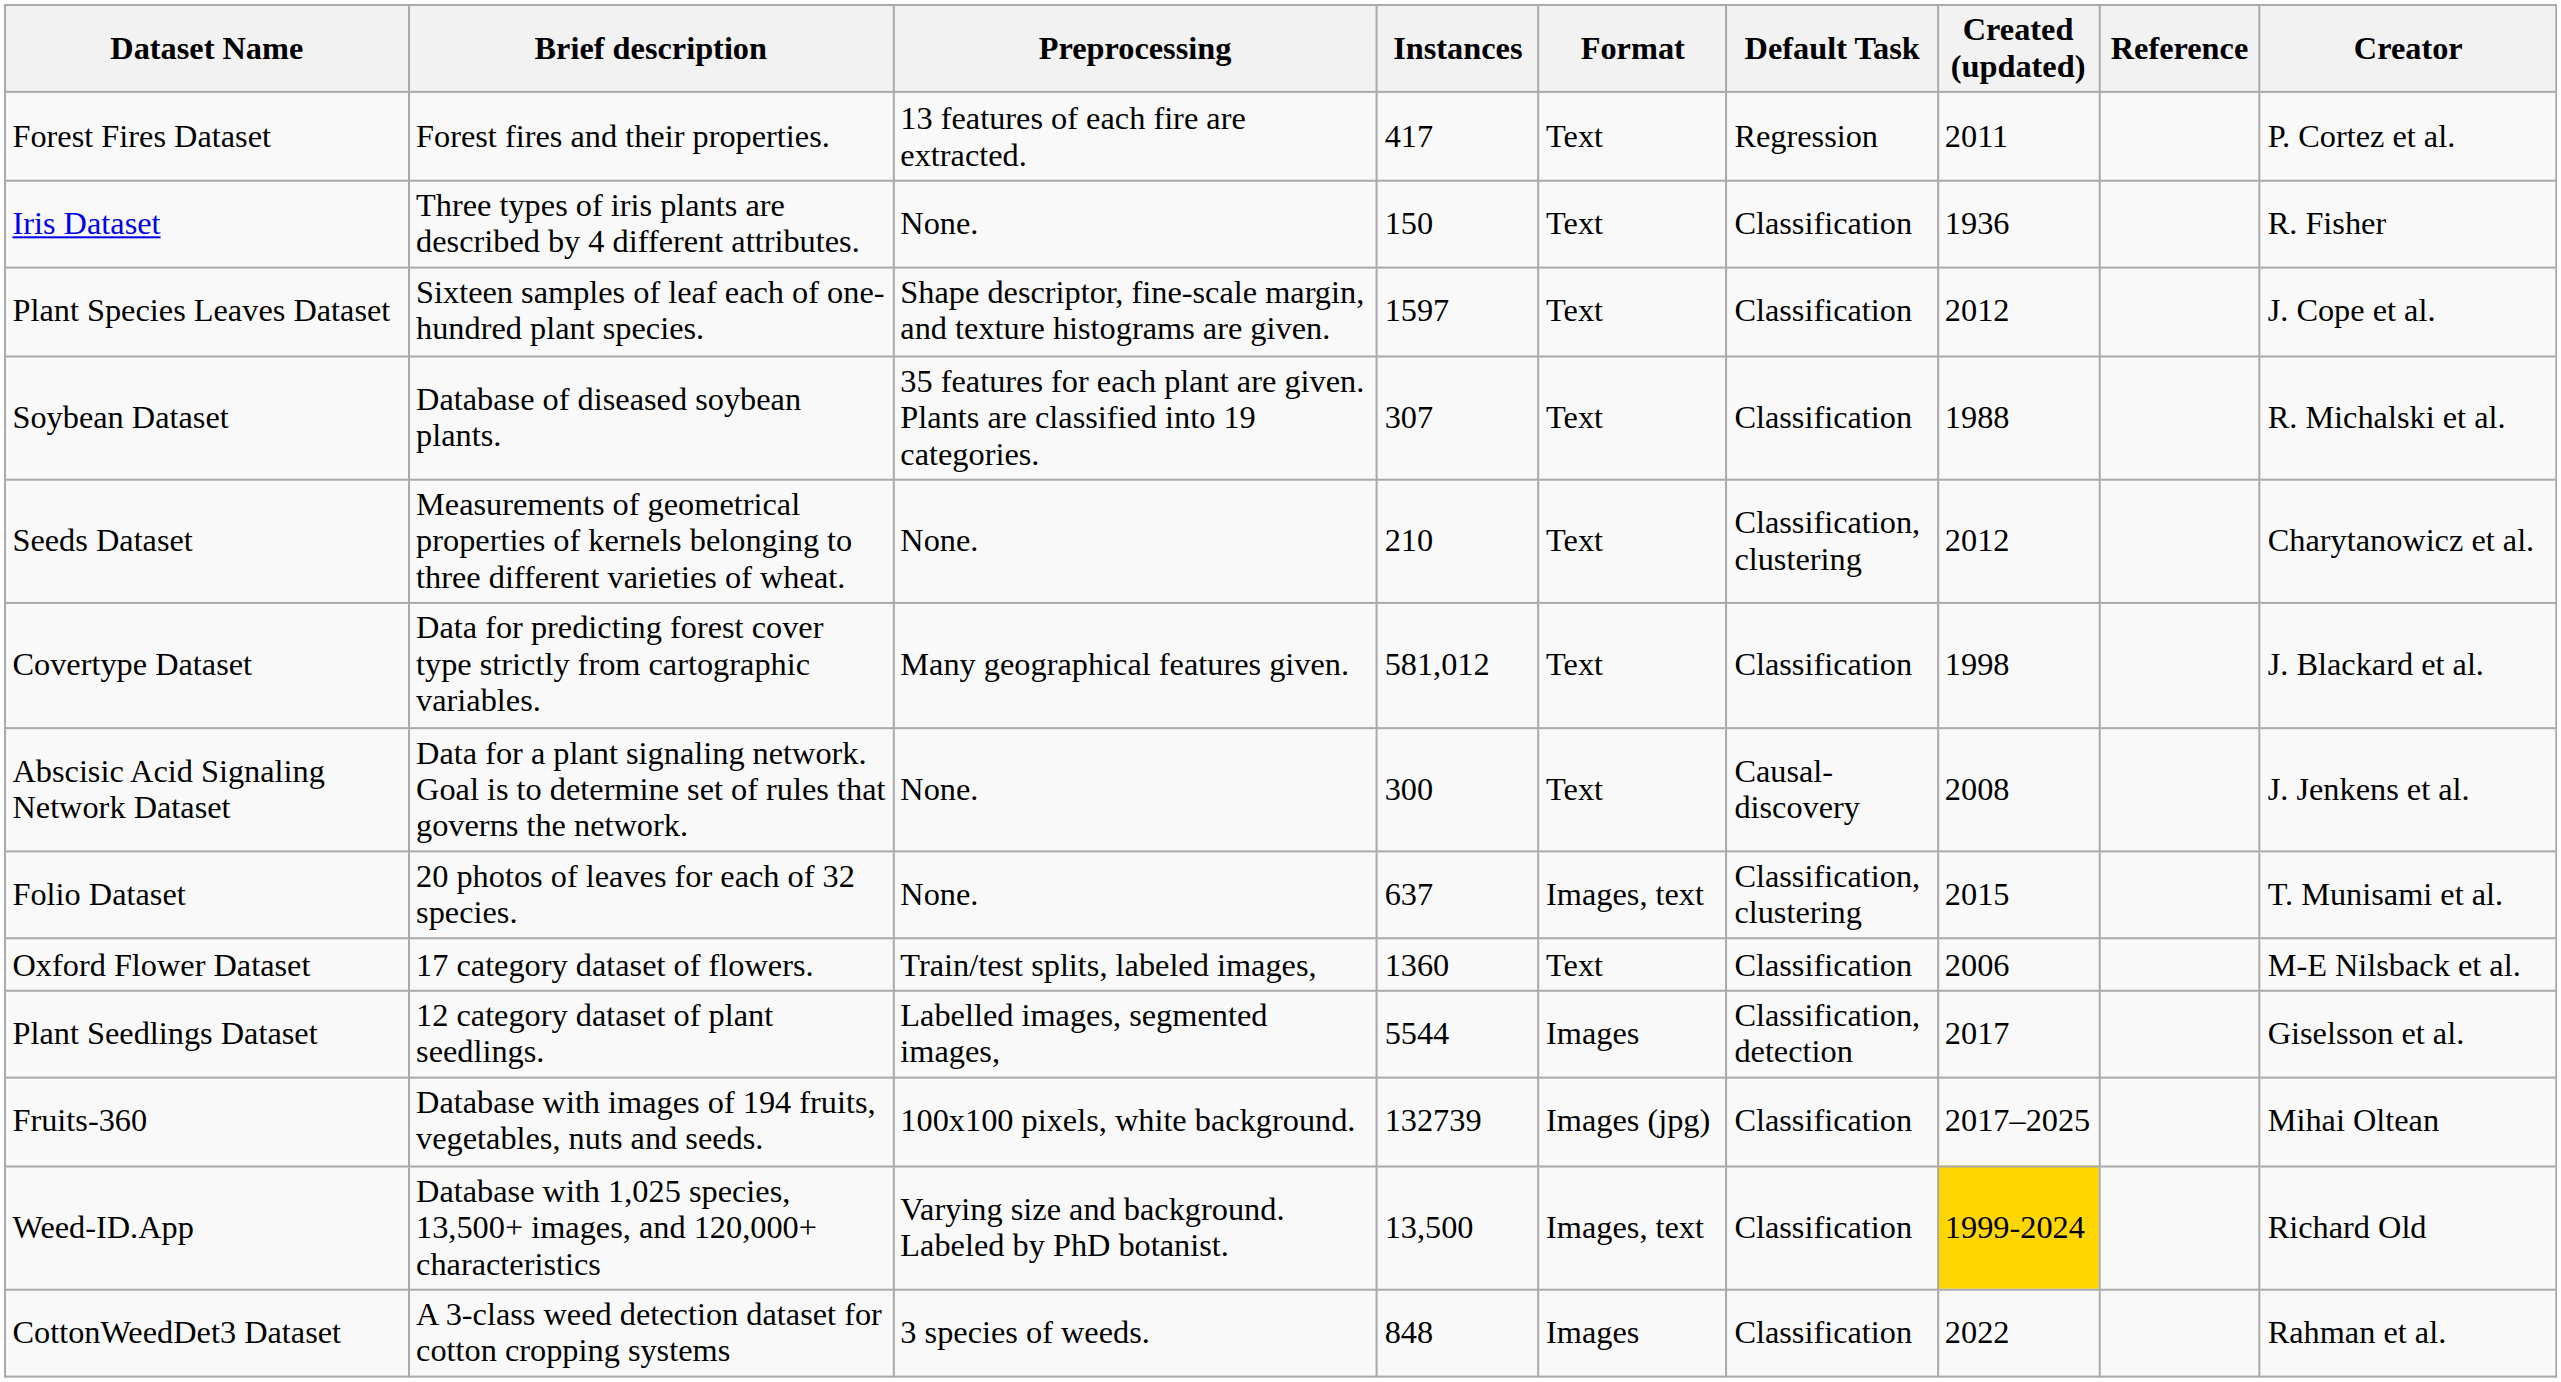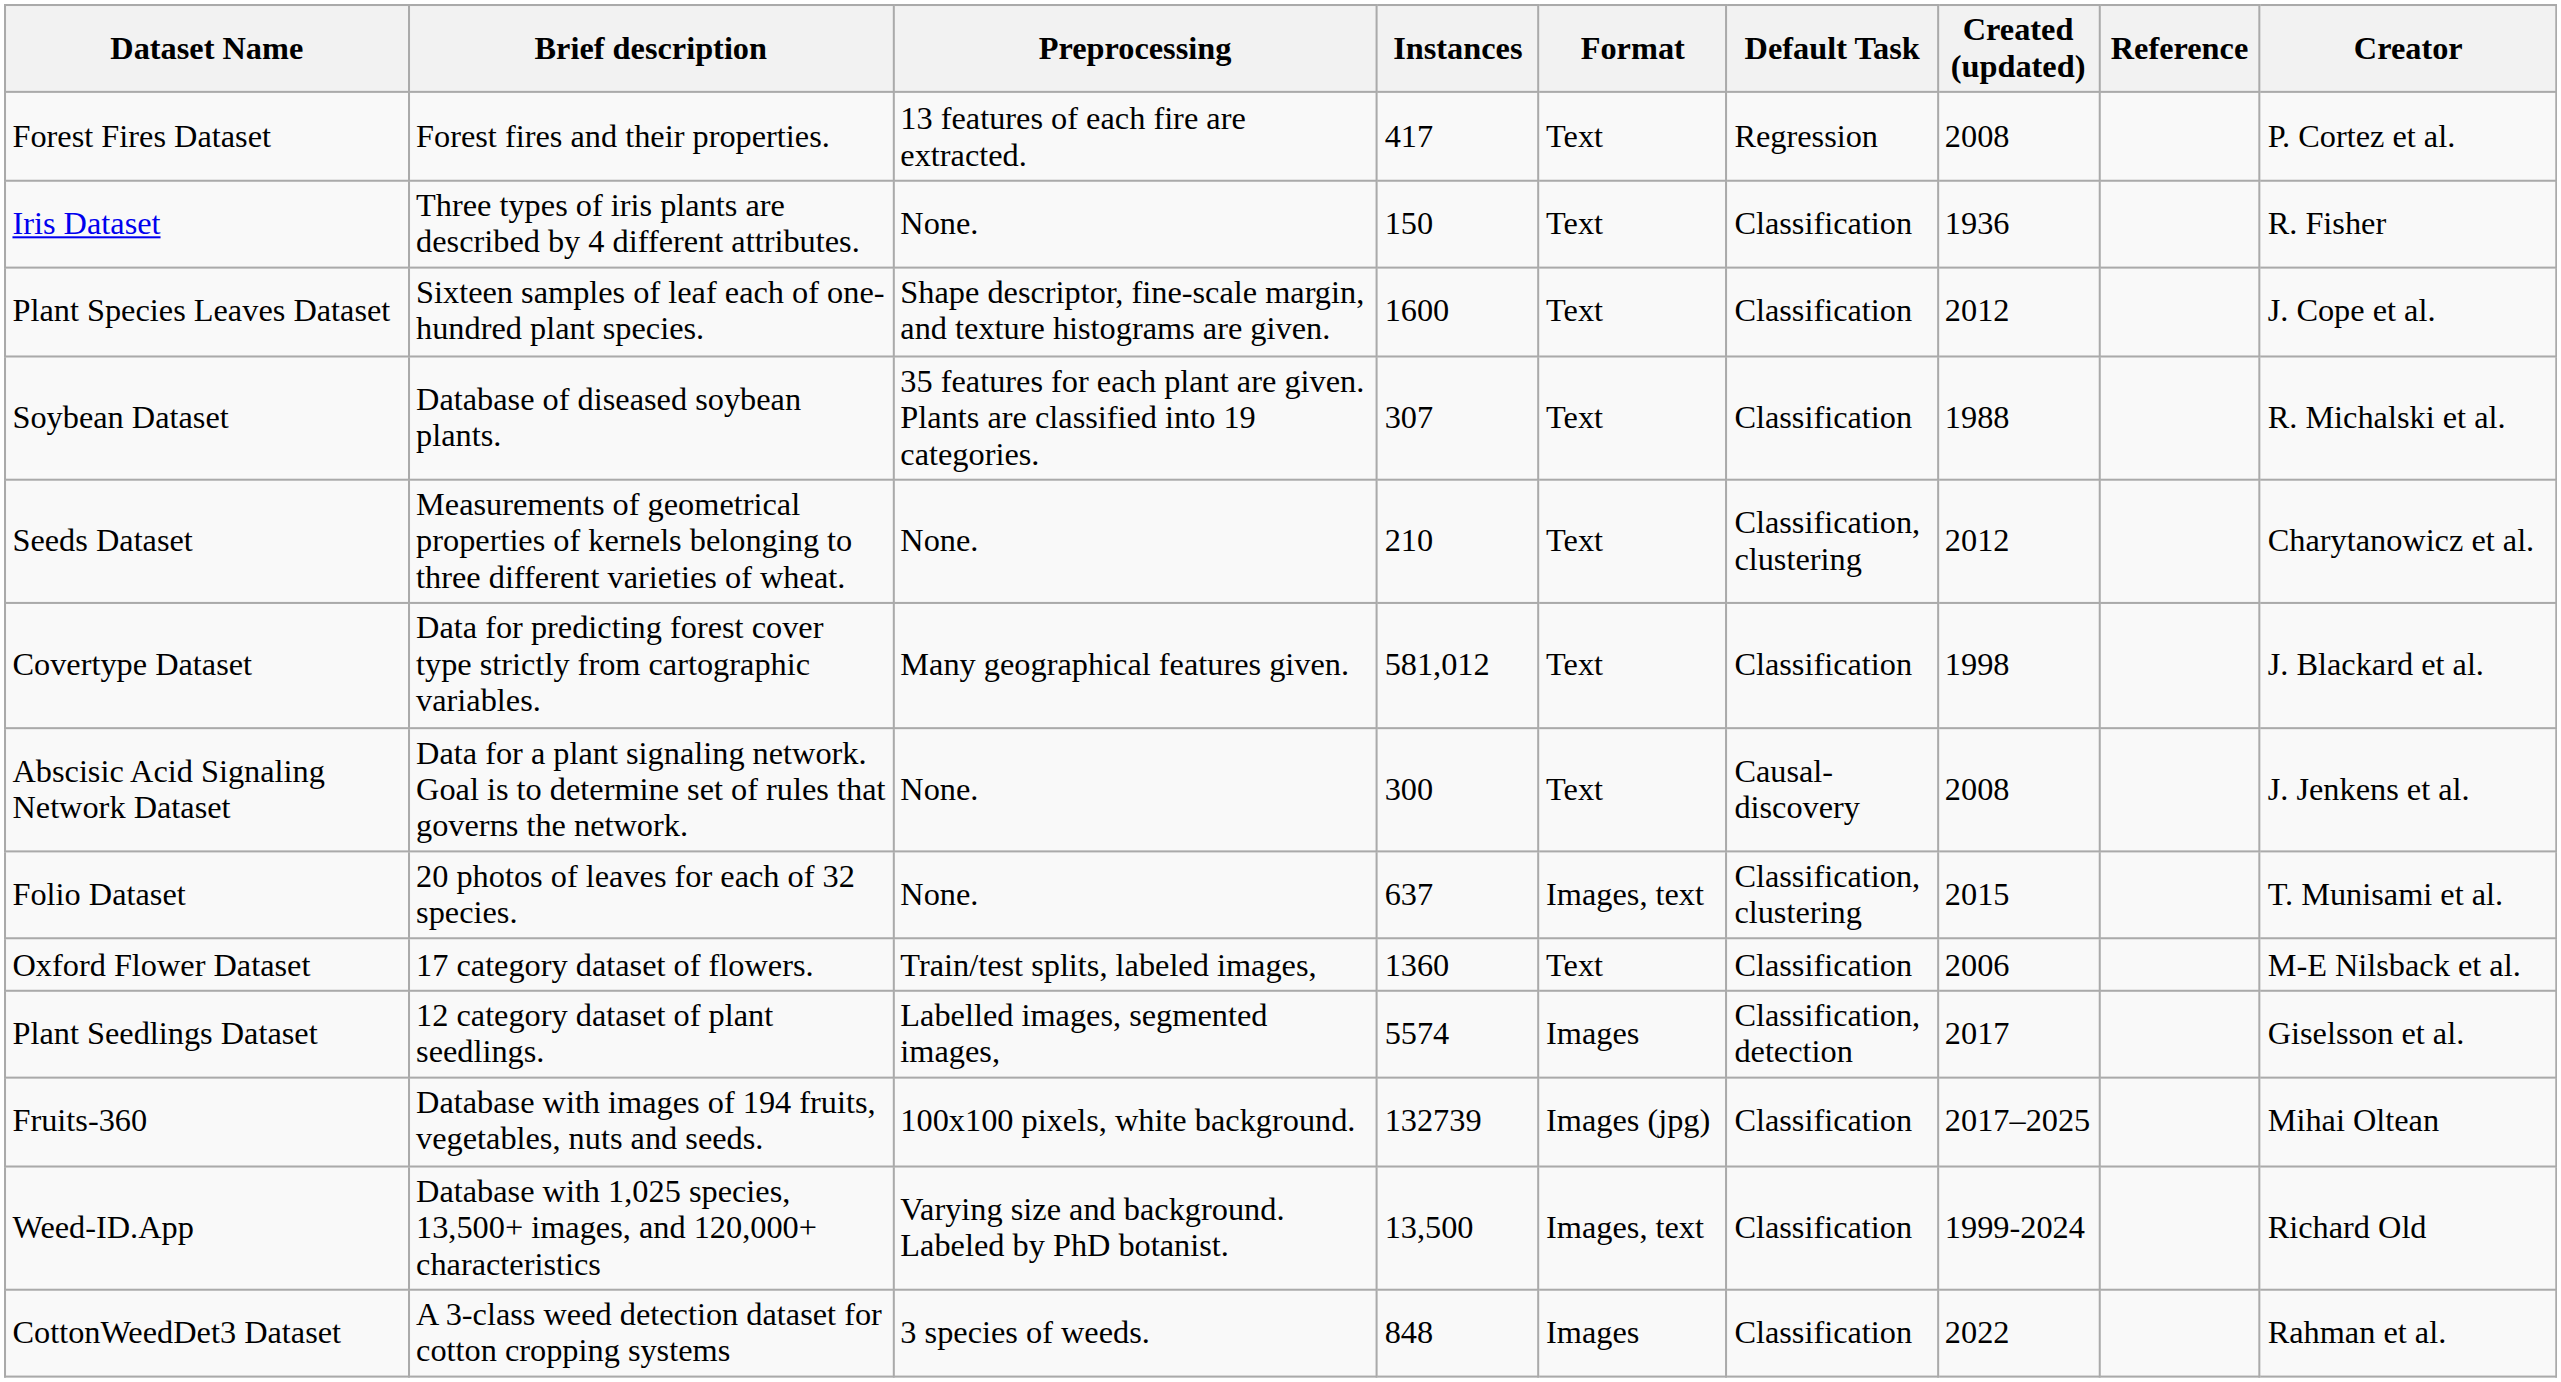 <table class="wikitable sortable" style="width: 100%">
 <tr>
 <th scope="col" style="width: 15%;">Dataset Name</th>
 <th scope="col" style="width: 18%;">Brief description</th>
 <th scope="col" style="width: 18%;">Preprocessing</th>
 <th scope="col" style="width: 6%;">Instances</th>
 <th scope="col" style="width: 7%;">Format</th>
 <th scope="col" style="width: 7%;">Default Task</th>
 <th scope="col" style="width: 6%;">Created (updated)</th>
 <th scope="col" style="width: 6%;">Reference</th>
 <th scope="col" style="width: 11%;">Creator</th>
 </tr>
 <tr>
 <td>Forest Fires Dataset</td>
 <td>Forest fires and their properties.</td>
 <td>13 features of each fire are extracted.</td>
 <td>417</td>
 <td>Text</td>
 <td>Regression</td>
-<td>2011</td>
+<td>2008</td>
 <td></td>
 <td>P. Cortez et al.</td>
 </tr>
 <tr>
 <td><a href='#'>Iris Dataset</a></td>
 <td>Three types of iris plants are described by 4 different attributes.</td>
 <td>None.</td>
 <td>150</td>
 <td>Text</td>
 <td>Classification</td>
 <td>1936</td>
 <td></td>
 <td>R. Fisher</td>
 </tr>
 <tr>
 <td>Plant Species Leaves Dataset</td>
 <td>Sixteen samples of leaf each of one-hundred plant species.</td>
 <td>Shape descriptor, fine-scale margin, and texture histograms are given.</td>
-<td>1597</td>
+<td>1600</td>
 <td>Text</td>
 <td>Classification</td>
 <td>2012</td>
 <td></td>
 <td>J. Cope et al.</td>
 </tr>
 <tr>
 <td>Soybean Dataset</td>
 <td>Database of diseased soybean plants.</td>
 <td>35 features for each plant are given. Plants are classified into 19 categories.</td>
 <td>307</td>
 <td>Text</td>
 <td>Classification</td>
 <td>1988</td>
 <td></td>
 <td>R. Michalski et al.</td>
 </tr>
 <tr>
 <td>Seeds Dataset</td>
 <td>Measurements of geometrical properties of kernels belonging to three different varieties of wheat.</td>
 <td>None.</td>
 <td>210</td>
 <td>Text</td>
 <td>Classification, clustering</td>
 <td>2012</td>
 <td></td>
 <td>Charytanowicz et al.</td>
 </tr>
 <tr>
 <td>Covertype Dataset</td>
 <td>Data for predicting forest cover type strictly from cartographic variables.</td>
 <td>Many geographical features given.</td>
 <td>581,012</td>
 <td>Text</td>
 <td>Classification</td>
 <td>1998</td>
 <td></td>
 <td>J. Blackard et al.</td>
 </tr>
 <tr>
 <td>Abscisic Acid Signaling Network Dataset</td>
 <td>Data for a plant signaling network. Goal is to determine set of rules that governs the network.</td>
 <td>None.</td>
 <td>300</td>
 <td>Text</td>
 <td>Causal-discovery</td>
 <td>2008</td>
 <td></td>
 <td>J. Jenkens et al.</td>
 </tr>
 <tr>
 <td>Folio Dataset</td>
 <td>20 photos of leaves for each of 32 species.</td>
 <td>None.</td>
 <td>637</td>
 <td>Images, text</td>
 <td>Classification, clustering</td>
 <td>2015</td>
 <td></td>
 <td>T. Munisami et al.</td>
 </tr>
 <tr>
 <td>Oxford Flower Dataset</td>
 <td>17 category dataset of flowers.</td>
 <td>Train/test splits, labeled images,</td>
 <td>1360</td>
 <td>Text</td>
 <td>Classification</td>
 <td>2006</td>
 <td></td>
 <td>M-E Nilsback et al.</td>
 </tr>
 <tr>
 <td>Plant Seedlings Dataset</td>
 <td>12 category dataset of plant seedlings.</td>
 <td>Labelled images, segmented images,</td>
-<td>5544</td>
+<td>5574</td>
 <td>Images</td>
 <td>Classification, detection</td>
 <td>2017</td>
 <td></td>
 <td>Giselsson et al.</td>
 </tr>
 <tr>
 <td>Fruits-360</td>
 <td>Database with images of 194 fruits, vegetables, nuts and seeds.</td>
 <td>100x100 pixels, white background.</td>
 <td>132739</td>
 <td>Images (jpg)</td>
 <td>Classification</td>
 <td>2017–2025</td>
 <td></td>
 <td>Mihai Oltean</td>
 </tr>
 <tr>
 <td>Weed-ID.App</td>
 <td>Database with 1,025 species, 13,500+ images, and 120,000+ characteristics</td>
 <td>Varying size and background. Labeled by PhD botanist.</td>
 <td>13,500</td>
 <td>Images, text</td>
 <td>Classification</td>
-<td style="background: gold;">1999-2024</td>
+<td>1999-2024</td>
 <td></td>
 <td>Richard Old</td>
 </tr>
 <tr>
 <td>CottonWeedDet3 Dataset</td>
 <td>A 3-class weed detection dataset for cotton cropping systems</td>
 <td>3 species of weeds.</td>
 <td>848</td>
 <td>Images</td>
 <td>Classification</td>
 <td>2022</td>
 <td></td>
 <td>Rahman et al.</td>
 </tr>
 </table>
